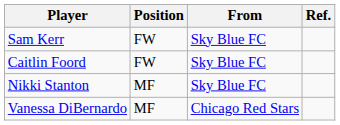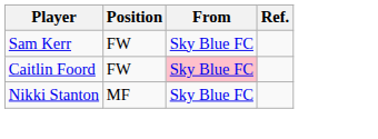 <table class="wikitable sortable";">
 <tr>
 <th>Player</th>
 <th>Position</th>
 <th>From</th>
 <th>Ref.</th>
 </tr>
 <tr>
 <td> <a href='#'>Sam Kerr</a></td>
 <td>FW</td>
 <td> <a href='#'>Sky Blue FC</a></td>
 <td></td>
 </tr>
 <tr>
 <td> <a href='#'>Caitlin Foord</a></td>
 <td>FW</td>
-<td> <a href='#'>Sky Blue FC</a></td>
+<td style="background: pink;"> <a href='#'>Sky Blue FC</a></td>
 <td></td>
 </tr>
 <tr>
 <td> <a href='#'>Nikki Stanton</a></td>
 <td>MF</td>
 <td> <a href='#'>Sky Blue FC</a></td>
 <td></td>
 </tr>
-<tr>
-<td> <a href='#'>Vanessa DiBernardo</a></td>
-<td>MF</td>
-<td> <a href='#'>Chicago Red Stars</a></td>
-<td></td>
-</tr>
 </table>
